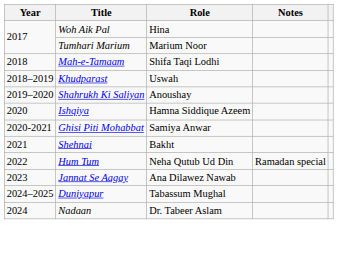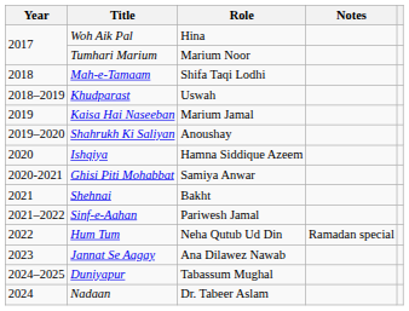 <table class="wikitable sortable">
 <tr>
 <th>Year</th>
 <th>Title</th>
 <th>Role</th>
 <th class="unsortable">Notes</th>
 <th class="unsortable"></th>
 </tr>
 <tr>
 <td rowspan="2">2017</td>
 <td><em>Woh Aik Pal</em></td>
 <td>Hina</td>
 <td></td>
 <td></td>
 </tr>
 <tr>
 <td><em>Tumhari Marium</em></td>
 <td>Marium Noor</td>
 <td></td>
 <td></td>
 </tr>
 <tr>
 <td>2018</td>
 <td><em><a href='#'>Mah-e-Tamaam</a></em></td>
 <td>Shifa Taqi Lodhi</td>
 <td></td>
 <td></td>
 </tr>
 <tr>
 <td>2018–2019</td>
 <td><em><a href='#'>Khudparast</a></em></td>
 <td>Uswah</td>
 <td></td>
 <td></td>
 </tr>
 <tr>
+<td>2019</td>
+<td><em><a href='#'>Kaisa Hai Naseeban</a></em></td>
+<td>Marium Jamal</td>
+<td></td>
+<td></td>
+</tr>
+<tr>
 <td>2019–2020</td>
 <td><em><a href='#'>Shahrukh Ki Saliyan</a></em></td>
 <td>Anoushay</td>
 <td></td>
 <td></td>
 </tr>
 <tr>
 <td>2020</td>
 <td><em><a href='#'>Ishqiya</a></em></td>
 <td>Hamna Siddique Azeem</td>
 <td></td>
 <td></td>
 </tr>
 <tr>
 <td>2020-2021</td>
 <td><em><a href='#'>Ghisi Piti Mohabbat</a></em></td>
 <td>Samiya Anwar</td>
 <td></td>
 <td></td>
 </tr>
 <tr>
 <td>2021</td>
 <td><em><a href='#'>Shehnai</a></em></td>
 <td>Bakht</td>
+<td></td>
+<td></td>
+</tr>
+<tr>
+<td>2021–2022</td>
+<td><em><a href='#'>Sinf-e-Aahan</a></em></td>
+<td>Pariwesh Jamal</td>
 <td></td>
 <td></td>
 </tr>
 <tr>
 <td>2022</td>
 <td><em><a href='#'>Hum Tum</a></em></td>
 <td>Neha Qutub Ud Din</td>
 <td>Ramadan special</td>
 <td></td>
 </tr>
 <tr>
 <td>2023</td>
 <td><em><a href='#'>Jannat Se Aagay</a></em></td>
 <td>Ana Dilawez Nawab</td>
 <td></td>
 <td></td>
 </tr>
 <tr>
 <td>2024–2025</td>
 <td><em><a href='#'>Duniyapur</a></em></td>
 <td>Tabassum Mughal</td>
 <td></td>
 <td></td>
 </tr>
 <tr>
 <td>2024</td>
 <td><em>Nadaan</em></td>
 <td>Dr. Tabeer Aslam</td>
 <td></td>
 <td></td>
 </tr>
 </table>
